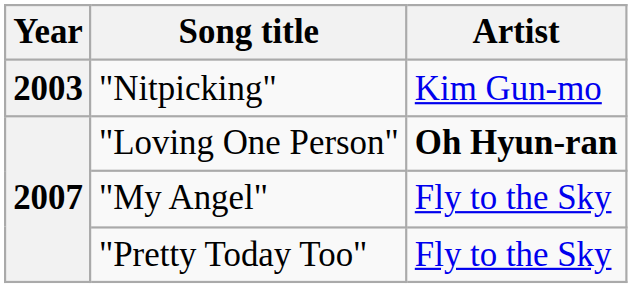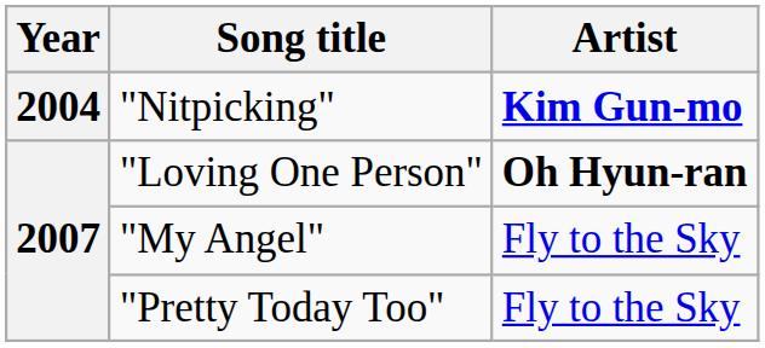 <table class="wikitable sortable plainrowheaders">
 <tr>
 <th scope="col">Year</th>
 <th scope="col">Song title</th>
 <th scope="col">Artist</th>
 </tr>
 <tr>
-<th scope="row">2003</th>
+<th scope="row">2004</th>
 <td>"Nitpicking"</td>
-<td><a href='#'>Kim Gun-mo</a></td>
+<td><strong><a href='#'>Kim Gun-mo</a></strong></td>
 </tr>
 <tr>
 <th scope="row" rowspan=3>2007</th>
 <td>"Loving One Person"</td>
 <td><strong>Oh Hyun-ran</strong></td>
 </tr>
 <tr>
 <td>"My Angel"</td>
 <td><a href='#'>Fly to the Sky</a></td>
 </tr>
 <tr>
 <td>"Pretty Today Too"</td>
 <td><a href='#'>Fly to the Sky</a></td>
 </tr>
 </table>
